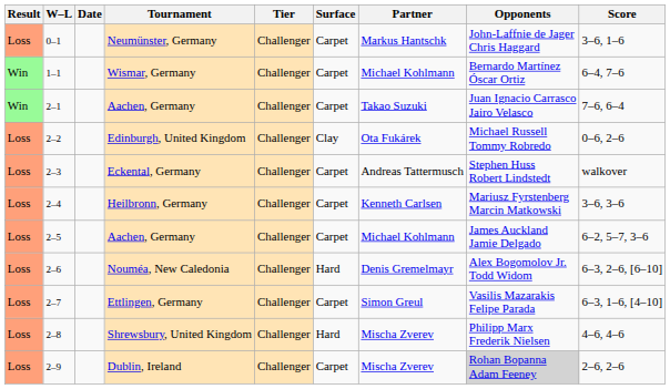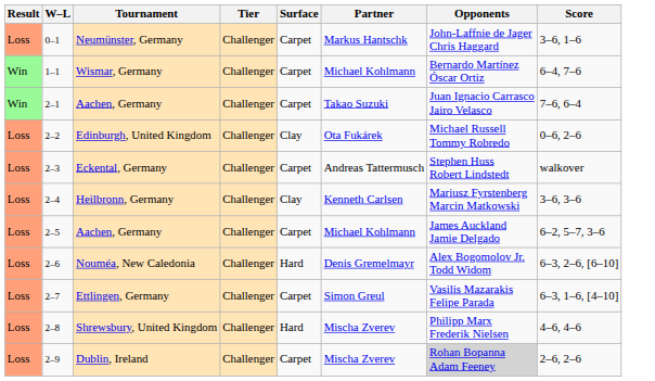 <table class="sortable wikitable">
 <tr>
 <th>Result</th>
 <th class="unsortable">W–L</th>
-<th>Date</th>
 <th>Tournament</th>
 <th>Tier</th>
 <th>Surface</th>
 <th>Partner</th>
 <th>Opponents</th>
 <th class="unsortable">Score</th>
 </tr>
 <tr>
 <td style="background:#ffa07a;">Loss</td>
 <td><small>0–1</small></td>
-<td></td>
 <td bgcolor=moccasin><a href='#'>Neumünster</a>, Germany</td>
 <td bgcolor=moccasin>Challenger</td>
 <td>Carpet</td>
 <td> <a href='#'>Markus Hantschk</a></td>
 <td> <a href='#'>John-Laffnie de Jager</a> <br>  <a href='#'>Chris Haggard</a></td>
 <td>3–6, 1–6</td>
 </tr>
 <tr>
 <td style="background:#98fb98;">Win</td>
 <td><small>1–1</small></td>
-<td></td>
 <td bgcolor=moccasin><a href='#'>Wismar</a>, Germany</td>
 <td bgcolor=moccasin>Challenger</td>
 <td>Carpet</td>
 <td> <a href='#'>Michael Kohlmann</a></td>
 <td> <a href='#'>Bernardo Martínez</a> <br>  <a href='#'>Óscar Ortiz</a></td>
 <td>6–4, 7–6</td>
 </tr>
 <tr>
 <td style="background:#98fb98;">Win</td>
 <td><small>2–1</small></td>
-<td></td>
 <td bgcolor=moccasin><a href='#'>Aachen</a>, Germany</td>
 <td bgcolor=moccasin>Challenger</td>
 <td>Carpet</td>
 <td> <a href='#'>Takao Suzuki</a></td>
 <td> <a href='#'>Juan Ignacio Carrasco</a> <br>  <a href='#'>Jairo Velasco</a></td>
 <td>7–6, 6–4</td>
 </tr>
 <tr>
 <td style="background:#ffa07a;">Loss</td>
 <td><small>2–2</small></td>
-<td></td>
 <td bgcolor=moccasin><a href='#'>Edinburgh</a>, United Kingdom</td>
 <td bgcolor=moccasin>Challenger</td>
 <td>Clay</td>
 <td> <a href='#'>Ota Fukárek</a></td>
 <td> <a href='#'>Michael Russell</a> <br>  <a href='#'>Tommy Robredo</a></td>
 <td>0–6, 2–6</td>
 </tr>
 <tr>
 <td style="background:#ffa07a;">Loss</td>
 <td><small>2–3</small></td>
-<td></td>
 <td bgcolor=moccasin><a href='#'>Eckental</a>, Germany</td>
 <td bgcolor=moccasin>Challenger</td>
 <td>Carpet</td>
 <td> Andreas Tattermusch</td>
 <td> <a href='#'>Stephen Huss</a> <br>  <a href='#'>Robert Lindstedt</a></td>
 <td>walkover</td>
 </tr>
 <tr>
 <td style="background:#ffa07a;">Loss</td>
 <td><small>2–4</small></td>
-<td></td>
 <td bgcolor=moccasin><a href='#'>Heilbronn</a>, Germany</td>
 <td bgcolor=moccasin>Challenger</td>
-<td>Carpet</td>
+<td>Clay</td>
 <td> <a href='#'>Kenneth Carlsen</a></td>
 <td> <a href='#'>Mariusz Fyrstenberg</a> <br>  <a href='#'>Marcin Matkowski</a></td>
 <td>3–6, 3–6</td>
 </tr>
 <tr>
 <td style="background:#ffa07a;">Loss</td>
 <td><small>2–5</small></td>
-<td></td>
 <td bgcolor=moccasin><a href='#'>Aachen</a>, Germany</td>
 <td bgcolor=moccasin>Challenger</td>
 <td>Carpet</td>
 <td> <a href='#'>Michael Kohlmann</a></td>
 <td> <a href='#'>James Auckland</a> <br>  <a href='#'>Jamie Delgado</a></td>
 <td>6–2, 5–7, 3–6</td>
 </tr>
 <tr>
 <td style="background:#ffa07a;">Loss</td>
 <td><small>2–6</small></td>
-<td></td>
 <td bgcolor=moccasin><a href='#'>Nouméa</a>, New Caledonia</td>
 <td bgcolor=moccasin>Challenger</td>
 <td>Hard</td>
 <td> <a href='#'>Denis Gremelmayr</a></td>
 <td> <a href='#'>Alex Bogomolov Jr.</a> <br>  <a href='#'>Todd Widom</a></td>
 <td>6–3, 2–6, [6–10]</td>
 </tr>
 <tr>
 <td style="background:#ffa07a;">Loss</td>
 <td><small>2–7</small></td>
-<td></td>
 <td bgcolor=moccasin><a href='#'>Ettlingen</a>, Germany</td>
 <td bgcolor=moccasin>Challenger</td>
 <td>Carpet</td>
 <td> <a href='#'>Simon Greul</a></td>
 <td> <a href='#'>Vasilis Mazarakis</a> <br>  <a href='#'>Felipe Parada</a></td>
 <td>6–3, 1–6, [4–10]</td>
 </tr>
 <tr>
 <td style="background:#ffa07a;">Loss</td>
 <td><small>2–8</small></td>
-<td></td>
 <td bgcolor=moccasin><a href='#'>Shrewsbury</a>, United Kingdom</td>
 <td bgcolor=moccasin>Challenger</td>
 <td>Hard</td>
 <td> <a href='#'>Mischa Zverev</a></td>
 <td> <a href='#'>Philipp Marx</a> <br>  <a href='#'>Frederik Nielsen</a></td>
 <td>4–6, 4–6</td>
 </tr>
 <tr>
 <td style="background:#ffa07a;">Loss</td>
 <td><small>2–9</small></td>
-<td></td>
 <td bgcolor=moccasin><a href='#'>Dublin</a>, Ireland</td>
 <td bgcolor=moccasin>Challenger</td>
 <td>Carpet</td>
 <td> <a href='#'>Mischa Zverev</a></td>
 <td style="background: lightgrey;"> <a href='#'>Rohan Bopanna</a> <br>  <a href='#'>Adam Feeney</a></td>
 <td>2–6, 2–6</td>
 </tr>
 </table>
